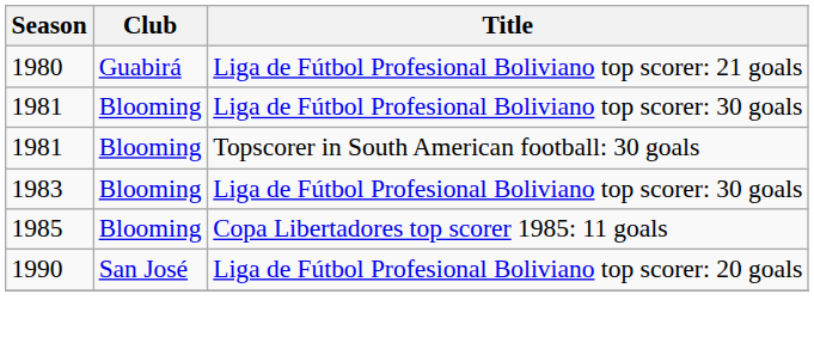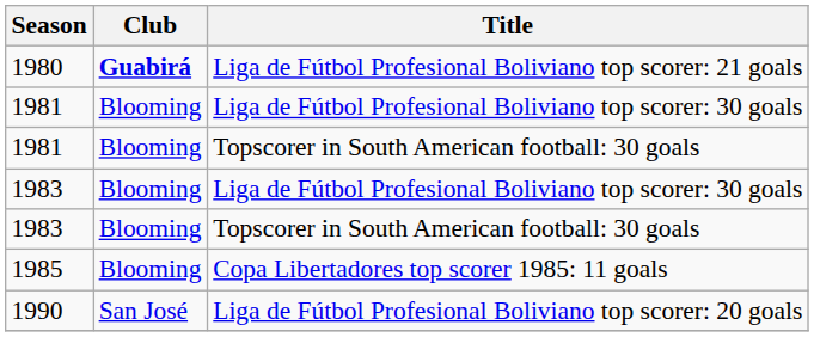 <table class="wikitable">
 <tr>
 <th>Season</th>
 <th>Club</th>
 <th>Title</th>
 </tr>
 <tr>
 <td>1980</td>
-<td><a href='#'>Guabirá</a></td>
+<td><strong><a href='#'>Guabirá</a></strong></td>
 <td><a href='#'>Liga de Fútbol Profesional Boliviano</a> top scorer: 21 goals</td>
 </tr>
 <tr>
 <td>1981</td>
 <td><a href='#'>Blooming</a></td>
 <td><a href='#'>Liga de Fútbol Profesional Boliviano</a> top scorer: 30 goals</td>
 </tr>
 <tr>
 <td>1981</td>
 <td><a href='#'>Blooming</a></td>
 <td>Topscorer in South American football: 30 goals</td>
 </tr>
 <tr>
 <td>1983</td>
 <td><a href='#'>Blooming</a></td>
 <td><a href='#'>Liga de Fútbol Profesional Boliviano</a> top scorer: 30 goals</td>
 </tr>
 <tr>
+<td>1983</td>
+<td><a href='#'>Blooming</a></td>
+<td>Topscorer in South American football: 30 goals</td>
+</tr>
+<tr>
 <td>1985</td>
 <td><a href='#'>Blooming</a></td>
 <td><a href='#'>Copa Libertadores top scorer</a>  1985: 11 goals</td>
 </tr>
 <tr>
 <td>1990</td>
 <td><a href='#'>San José</a></td>
 <td><a href='#'>Liga de Fútbol Profesional Boliviano</a> top scorer: 20 goals</td>
 </tr>
 <tr>
 </tr>
 </table>
